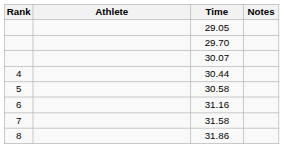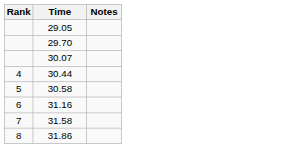 <table class="wikitable" style="text-align:center">
 <tr>
 <th width=40>Rank</th>
-<th width=250>Athlete</th>
 <th width=80>Time</th>
 <th width=50>Notes</th>
 </tr>
 <tr>
 <td></td>
-<td align=left></td>
 <td>29.05</td>
 <td></td>
 </tr>
 <tr>
 <td></td>
-<td align=left></td>
 <td>29.70</td>
 <td></td>
 </tr>
 <tr>
 <td></td>
-<td align=left></td>
 <td>30.07</td>
 <td></td>
 </tr>
 <tr>
 <td>4</td>
-<td align=left></td>
 <td>30.44</td>
 <td></td>
 </tr>
 <tr>
 <td>5</td>
-<td align=left></td>
 <td>30.58</td>
 <td></td>
 </tr>
 <tr>
 <td>6</td>
-<td align=left></td>
 <td>31.16</td>
 <td></td>
 </tr>
 <tr>
 <td>7</td>
-<td align=left></td>
 <td>31.58</td>
 <td></td>
 </tr>
 <tr>
 <td>8</td>
-<td align=left></td>
 <td>31.86</td>
 <td></td>
 </tr>
 </table>
